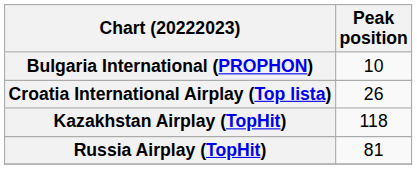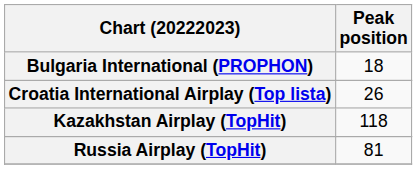 <table class="wikitable sortable plainrowheaders" style="text-align:center">
 <tr>
 <th scope="col">Chart (20222023)</th>
 <th scope="col">Peak<br>position</th>
 </tr>
 <tr>
 <th scope="row">Bulgaria International (<a href='#'>PROPHON</a>)</th>
-<td>10</td>
+<td>18</td>
 </tr>
 <tr>
 </tr>
 <tr>
 <th scope="row">Croatia International Airplay (<a href='#'>Top lista</a>)</th>
 <td>26</td>
 </tr>
 <tr>
 <th scope="row">Kazakhstan Airplay (<a href='#'>TopHit</a>)</th>
 <td>118</td>
 </tr>
 <tr>
 </tr>
 <tr>
 </tr>
 <tr>
 <th scope="row">Russia Airplay (<a href='#'>TopHit</a>)</th>
 <td>81</td>
 </tr>
 <tr>
 </tr>
 <tr>
 </tr>
 </table>
